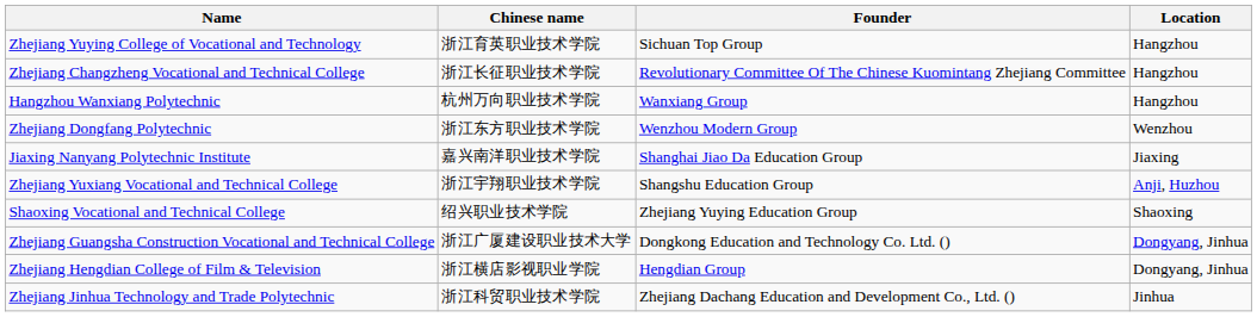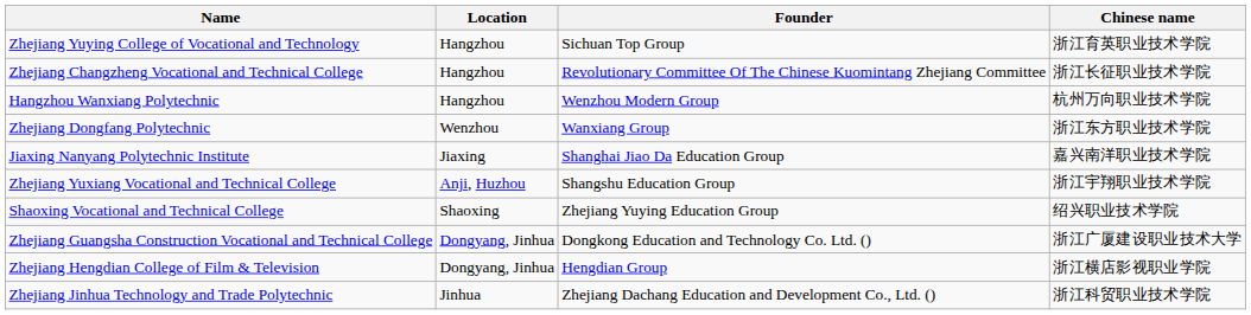 <table class="wikitable + sortable">
 <tr>
 <th>Name</th>
+<th>Location</th>
+<th>Founder</th>
 <th>Chinese name</th>
-<th>Founder</th>
-<th>Location</th>
 </tr>
 <tr>
 <td><a href='#'>Zhejiang Yuying College of Vocational and Technology</a></td>
+<td>Hangzhou</td>
+<td>Sichuan Top Group</td>
 <td>浙江育英职业技术学院</td>
-<td>Sichuan Top Group</td>
-<td>Hangzhou</td>
 </tr>
 <tr>
 <td><a href='#'>Zhejiang Changzheng Vocational and Technical College</a></td>
+<td>Hangzhou</td>
+<td><a href='#'>Revolutionary Committee Of The Chinese Kuomintang</a> Zhejiang Committee</td>
 <td>浙江长征职业技术学院</td>
-<td><a href='#'>Revolutionary Committee Of The Chinese Kuomintang</a> Zhejiang Committee</td>
-<td>Hangzhou</td>
 </tr>
 <tr>
 <td><a href='#'>Hangzhou Wanxiang Polytechnic</a></td>
+<td>Hangzhou</td>
+<td><a href='#'>Wenzhou Modern Group</a></td>
 <td>杭州万向职业技术学院</td>
-<td><a href='#'>Wanxiang Group</a></td>
-<td>Hangzhou</td>
 </tr>
 <tr>
 <td><a href='#'>Zhejiang Dongfang Polytechnic</a></td>
+<td>Wenzhou</td>
+<td><a href='#'>Wanxiang Group</a></td>
 <td>浙江东方职业技术学院</td>
-<td><a href='#'>Wenzhou Modern Group</a></td>
-<td>Wenzhou</td>
 </tr>
 <tr>
 <td><a href='#'>Jiaxing Nanyang Polytechnic Institute</a></td>
+<td>Jiaxing</td>
+<td><a href='#'>Shanghai Jiao Da</a> Education Group</td>
 <td>嘉兴南洋职业技术学院</td>
-<td><a href='#'>Shanghai Jiao Da</a> Education Group</td>
-<td>Jiaxing</td>
 </tr>
 <tr>
 <td><a href='#'>Zhejiang Yuxiang Vocational and Technical College</a></td>
+<td><a href='#'>Anji</a>, <a href='#'>Huzhou</a></td>
+<td>Shangshu Education Group</td>
 <td>浙江宇翔职业技术学院</td>
-<td>Shangshu Education Group</td>
-<td><a href='#'>Anji</a>, <a href='#'>Huzhou</a></td>
 </tr>
 <tr>
 <td><a href='#'>Shaoxing Vocational and Technical College</a></td>
+<td>Shaoxing</td>
+<td>Zhejiang Yuying Education Group</td>
 <td>绍兴职业技术学院</td>
-<td>Zhejiang Yuying Education Group</td>
-<td>Shaoxing</td>
 </tr>
 <tr>
 <td><a href='#'>Zhejiang Guangsha Construction Vocational and Technical College</a></td>
+<td><a href='#'>Dongyang</a>, Jinhua</td>
+<td>Dongkong Education and Technology Co. Ltd. ()</td>
 <td>浙江广厦建设职业技术大学</td>
-<td>Dongkong Education and Technology Co. Ltd. ()</td>
-<td><a href='#'>Dongyang</a>, Jinhua</td>
 </tr>
 <tr>
 <td><a href='#'>Zhejiang Hengdian College of Film & Television</a></td>
+<td>Dongyang, Jinhua</td>
+<td><a href='#'>Hengdian Group</a></td>
 <td>浙江横店影视职业学院</td>
-<td><a href='#'>Hengdian Group</a></td>
-<td>Dongyang, Jinhua</td>
 </tr>
 <tr>
 <td><a href='#'>Zhejiang Jinhua Technology and Trade Polytechnic</a></td>
+<td>Jinhua</td>
+<td>Zhejiang Dachang Education and Development Co., Ltd. ()</td>
 <td>浙江科贸职业技术学院</td>
-<td>Zhejiang Dachang Education and Development Co., Ltd. ()</td>
-<td>Jinhua</td>
 </tr>
 </table>
